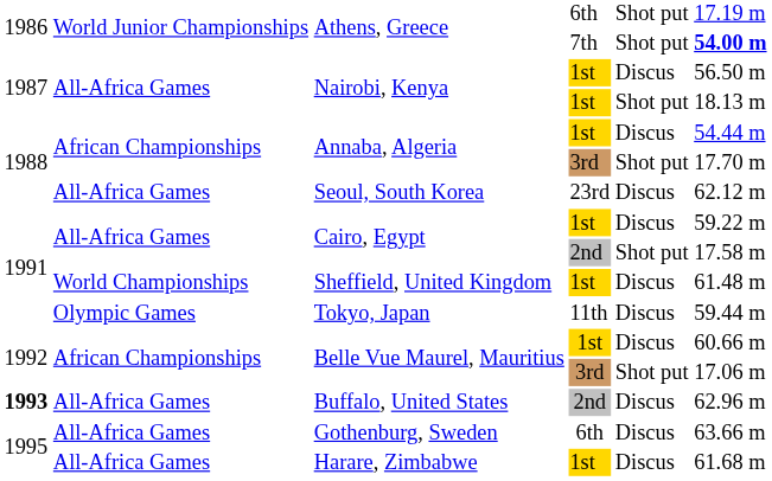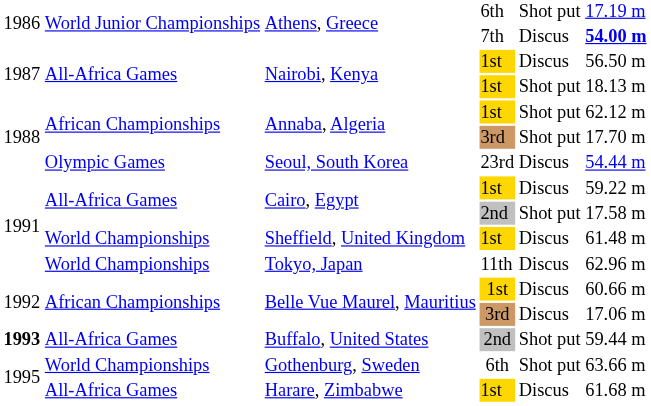 <table>
 <tr>
 <td rowspan=2>1986</td>
 <td rowspan=2><a href='#'>World Junior Championships</a></td>
 <td rowspan=2><a href='#'>Athens</a>, <a href='#'>Greece</a></td>
 <td>6th</td>
 <td>Shot put</td>
 <td><a href='#'>17.19 m</a></td>
 </tr>
 <tr>
 <td>7th</td>
-<td>Shot put</td>
+<td>Discus</td>
 <td><strong><a href='#'>54.00 m</a></strong></td>
 </tr>
 <tr>
 <td rowspan=2>1987</td>
 <td rowspan=2><a href='#'>All-Africa Games</a></td>
 <td rowspan=2><a href='#'>Nairobi</a>, <a href='#'>Kenya</a></td>
 <td bgcolor="gold">1st</td>
 <td>Discus</td>
 <td>56.50 m</td>
 </tr>
 <tr>
 <td bgcolor="gold">1st</td>
 <td>Shot put</td>
 <td>18.13 m</td>
 </tr>
 <tr>
 <td rowspan=3>1988</td>
 <td rowspan=2><a href='#'>African Championships</a></td>
 <td rowspan=2><a href='#'>Annaba</a>, <a href='#'>Algeria</a></td>
 <td bgcolor="gold">1st</td>
-<td>Discus</td>
-<td><a href='#'>54.44 m</a></td>
+<td>Shot put</td>
+<td>62.12 m</td>
 </tr>
 <tr>
 <td bgcolor="cc9966">3rd</td>
 <td>Shot put</td>
 <td>17.70 m</td>
 </tr>
 <tr>
-<td><a href='#'>All-Africa Games</a></td>
+<td><a href='#'>Olympic Games</a></td>
 <td><a href='#'>Seoul, South Korea</a></td>
 <td>23rd</td>
 <td>Discus</td>
-<td>62.12 m</td>
+<td><a href='#'>54.44 m</a></td>
 </tr>
 <tr>
 <td rowspan=4>1991</td>
 <td rowspan=2><a href='#'>All-Africa Games</a></td>
 <td rowspan=2><a href='#'>Cairo</a>, <a href='#'>Egypt</a></td>
 <td bgcolor="gold">1st</td>
 <td>Discus</td>
 <td>59.22 m</td>
 </tr>
 <tr>
 <td bgcolor="silver">2nd</td>
 <td>Shot put</td>
 <td>17.58 m</td>
 </tr>
 <tr>
 <td><a href='#'>World Championships</a></td>
 <td><a href='#'>Sheffield</a>, <a href='#'>United Kingdom</a></td>
 <td bgcolor="gold">1st</td>
 <td>Discus</td>
 <td>61.48 m</td>
 </tr>
 <tr>
-<td><a href='#'>Olympic Games</a></td>
+<td><a href='#'>World Championships</a></td>
 <td><a href='#'>Tokyo, Japan</a></td>
 <td>11th</td>
 <td>Discus</td>
-<td>59.44 m</td>
+<td>62.96 m</td>
 </tr>
 <tr>
 <td rowspan=2>1992</td>
 <td rowspan=2><a href='#'>African Championships</a></td>
 <td rowspan=2><a href='#'>Belle Vue Maurel</a>, <a href='#'>Mauritius</a></td>
 <td bgcolor="gold" align="center">1st</td>
 <td>Discus</td>
 <td>60.66 m</td>
 </tr>
 <tr>
 <td bgcolor="cc9966" align="center">3rd</td>
-<td>Shot put</td>
+<td>Discus</td>
 <td>17.06 m</td>
 </tr>
 <tr>
 <td><strong>1993</strong></td>
 <td><a href='#'>All-Africa Games</a></td>
 <td><a href='#'>Buffalo</a>, <a href='#'>United States</a></td>
 <td bgcolor="silver" align="center">2nd</td>
-<td>Discus</td>
-<td>62.96 m</td>
+<td>Shot put</td>
+<td>59.44 m</td>
 </tr>
 <tr>
 <td rowspan=2>1995</td>
-<td><a href='#'>All-Africa Games</a></td>
+<td><a href='#'>World Championships</a></td>
 <td><a href='#'>Gothenburg</a>, <a href='#'>Sweden</a></td>
 <td align="center">6th</td>
-<td>Discus</td>
+<td>Shot put</td>
 <td>63.66 m</td>
 </tr>
 <tr>
 <td><a href='#'>All-Africa Games</a></td>
 <td><a href='#'>Harare</a>, <a href='#'>Zimbabwe</a></td>
 <td bgcolor="gold">1st</td>
 <td>Discus</td>
 <td>61.68 m</td>
 </tr>
 </table>
